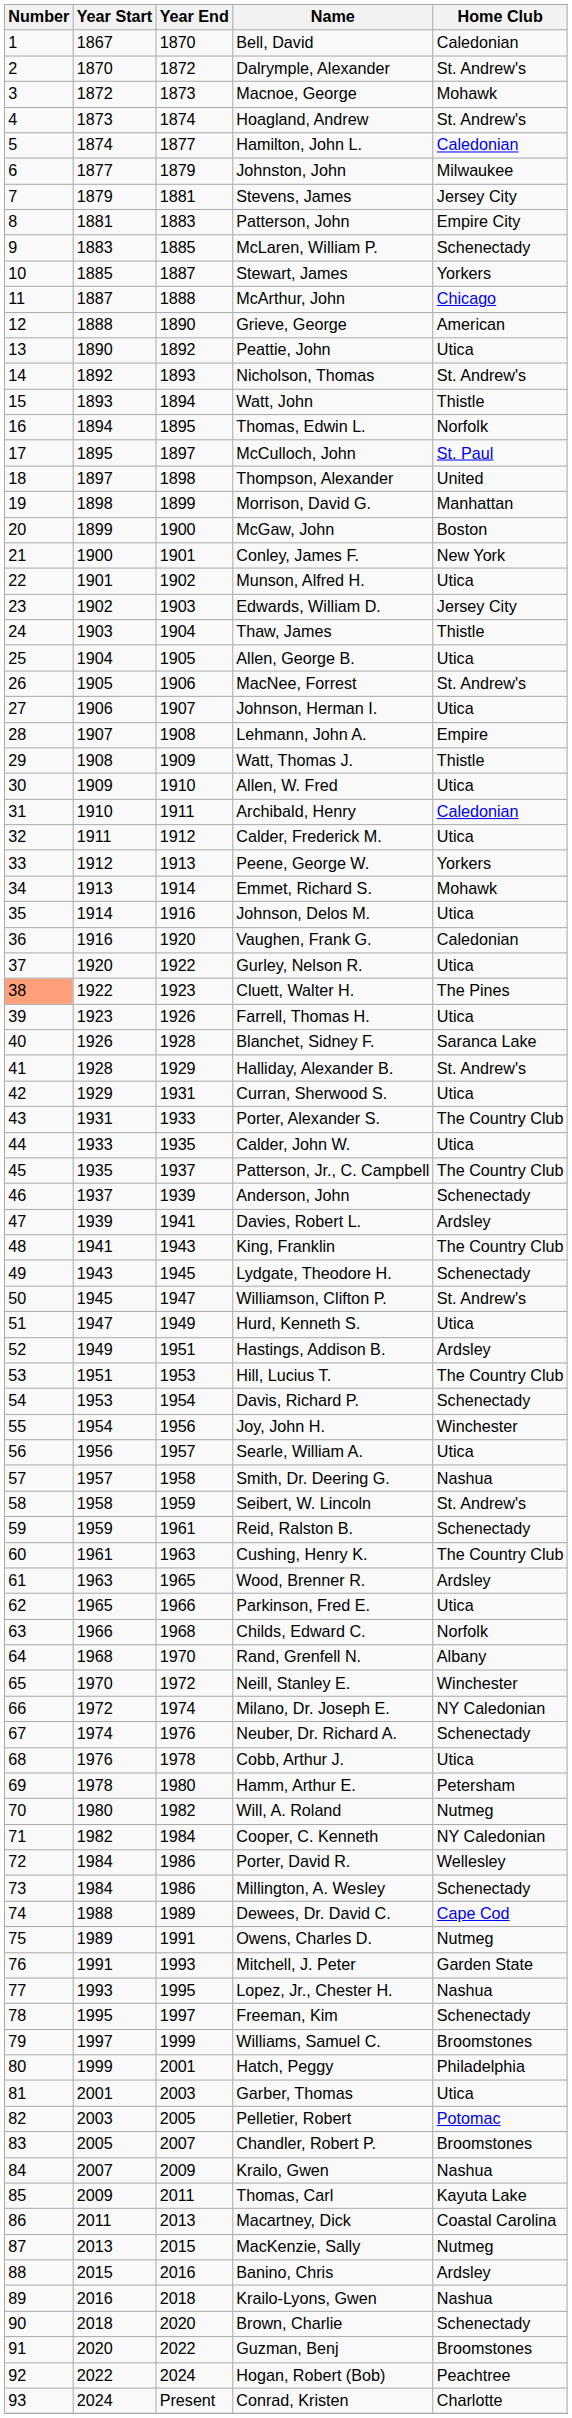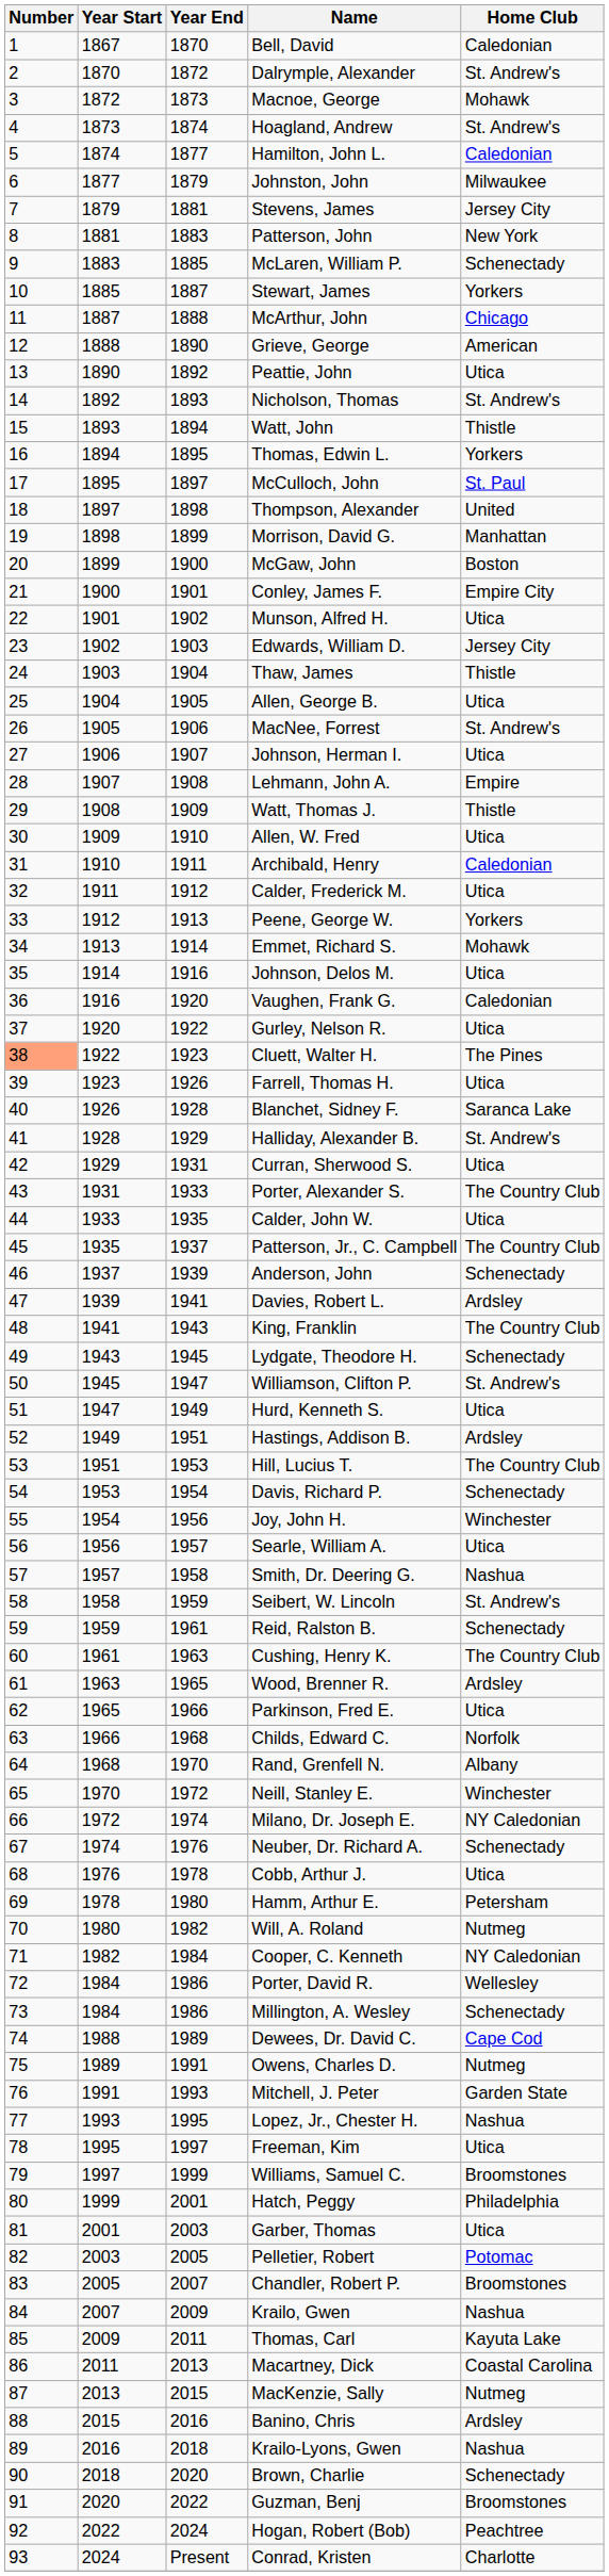 <table class="wikitable sortable collapsible collapsed">
 <tr>
 <th scope="col">Number</th>
 <th scope="col">Year Start</th>
 <th scope="col">Year End</th>
 <th scope="col">Name</th>
 <th scope="col">Home Club</th>
 </tr>
 <tr>
 <td>1</td>
 <td>1867</td>
 <td>1870</td>
 <td>Bell, David</td>
 <td>Caledonian</td>
 </tr>
 <tr>
 <td>2</td>
 <td>1870</td>
 <td>1872</td>
 <td>Dalrymple, Alexander</td>
 <td>St. Andrew's</td>
 </tr>
 <tr>
 <td>3</td>
 <td>1872</td>
 <td>1873</td>
 <td>Macnoe, George</td>
 <td>Mohawk</td>
 </tr>
 <tr>
 <td>4</td>
 <td>1873</td>
 <td>1874</td>
 <td>Hoagland, Andrew</td>
 <td>St. Andrew's</td>
 </tr>
 <tr>
 <td>5</td>
 <td>1874</td>
 <td>1877</td>
 <td>Hamilton, John L.</td>
 <td><a href='#'>Caledonian</a></td>
 </tr>
 <tr>
 <td>6</td>
 <td>1877</td>
 <td>1879</td>
 <td>Johnston, John</td>
 <td>Milwaukee</td>
 </tr>
 <tr>
 <td>7</td>
 <td>1879</td>
 <td>1881</td>
 <td>Stevens, James</td>
 <td>Jersey City</td>
 </tr>
 <tr>
 <td>8</td>
 <td>1881</td>
 <td>1883</td>
 <td>Patterson, John</td>
-<td>Empire City</td>
+<td>New York</td>
 </tr>
 <tr>
 <td>9</td>
 <td>1883</td>
 <td>1885</td>
 <td>McLaren, William P.</td>
 <td>Schenectady</td>
 </tr>
 <tr>
 <td>10</td>
 <td>1885</td>
 <td>1887</td>
 <td>Stewart, James</td>
 <td>Yorkers</td>
 </tr>
 <tr>
 <td>11</td>
 <td>1887</td>
 <td>1888</td>
 <td>McArthur, John</td>
 <td><a href='#'>Chicago</a></td>
 </tr>
 <tr>
 <td>12</td>
 <td>1888</td>
 <td>1890</td>
 <td>Grieve, George</td>
 <td>American</td>
 </tr>
 <tr>
 <td>13</td>
 <td>1890</td>
 <td>1892</td>
 <td>Peattie, John</td>
 <td>Utica</td>
 </tr>
 <tr>
 <td>14</td>
 <td>1892</td>
 <td>1893</td>
 <td>Nicholson, Thomas</td>
 <td>St. Andrew's</td>
 </tr>
 <tr>
 <td>15</td>
 <td>1893</td>
 <td>1894</td>
 <td>Watt, John</td>
 <td>Thistle</td>
 </tr>
 <tr>
 <td>16</td>
 <td>1894</td>
 <td>1895</td>
 <td>Thomas, Edwin L.</td>
-<td>Norfolk</td>
+<td>Yorkers</td>
 </tr>
 <tr>
 <td>17</td>
 <td>1895</td>
 <td>1897</td>
 <td>McCulloch, John</td>
 <td><a href='#'>St. Paul</a></td>
 </tr>
 <tr>
 <td>18</td>
 <td>1897</td>
 <td>1898</td>
 <td>Thompson, Alexander</td>
 <td>United</td>
 </tr>
 <tr>
 <td>19</td>
 <td>1898</td>
 <td>1899</td>
 <td>Morrison, David G.</td>
 <td>Manhattan</td>
 </tr>
 <tr>
 <td>20</td>
 <td>1899</td>
 <td>1900</td>
 <td>McGaw, John</td>
 <td>Boston</td>
 </tr>
 <tr>
 <td>21</td>
 <td>1900</td>
 <td>1901</td>
 <td>Conley, James F.</td>
-<td>New York</td>
+<td>Empire City</td>
 </tr>
 <tr>
 <td>22</td>
 <td>1901</td>
 <td>1902</td>
 <td>Munson, Alfred H.</td>
 <td>Utica</td>
 </tr>
 <tr>
 <td>23</td>
 <td>1902</td>
 <td>1903</td>
 <td>Edwards, William D.</td>
 <td>Jersey City</td>
 </tr>
 <tr>
 <td>24</td>
 <td>1903</td>
 <td>1904</td>
 <td>Thaw, James</td>
 <td>Thistle</td>
 </tr>
 <tr>
 <td>25</td>
 <td>1904</td>
 <td>1905</td>
 <td>Allen, George B.</td>
 <td>Utica</td>
 </tr>
 <tr>
 <td>26</td>
 <td>1905</td>
 <td>1906</td>
 <td>MacNee, Forrest</td>
 <td>St. Andrew's</td>
 </tr>
 <tr>
 <td>27</td>
 <td>1906</td>
 <td>1907</td>
 <td>Johnson, Herman I.</td>
 <td>Utica</td>
 </tr>
 <tr>
 <td>28</td>
 <td>1907</td>
 <td>1908</td>
 <td>Lehmann, John A.</td>
 <td>Empire</td>
 </tr>
 <tr>
 <td>29</td>
 <td>1908</td>
 <td>1909</td>
 <td>Watt, Thomas J.</td>
 <td>Thistle</td>
 </tr>
 <tr>
 <td>30</td>
 <td>1909</td>
 <td>1910</td>
 <td>Allen, W. Fred</td>
 <td>Utica</td>
 </tr>
 <tr>
 <td>31</td>
 <td>1910</td>
 <td>1911</td>
 <td>Archibald, Henry</td>
 <td><a href='#'>Caledonian</a></td>
 </tr>
 <tr>
 <td>32</td>
 <td>1911</td>
 <td>1912</td>
 <td>Calder, Frederick M.</td>
 <td>Utica</td>
 </tr>
 <tr>
 <td>33</td>
 <td>1912</td>
 <td>1913</td>
 <td>Peene, George W.</td>
 <td>Yorkers</td>
 </tr>
 <tr>
 <td>34</td>
 <td>1913</td>
 <td>1914</td>
 <td>Emmet, Richard S.</td>
 <td>Mohawk</td>
 </tr>
 <tr>
 <td>35</td>
 <td>1914</td>
 <td>1916</td>
 <td>Johnson, Delos M.</td>
 <td>Utica</td>
 </tr>
 <tr>
 <td>36</td>
 <td>1916</td>
 <td>1920</td>
 <td>Vaughen, Frank G.</td>
 <td>Caledonian</td>
 </tr>
 <tr>
 <td>37</td>
 <td>1920</td>
 <td>1922</td>
 <td>Gurley, Nelson R.</td>
 <td>Utica</td>
 </tr>
 <tr>
 <td style="background: lightsalmon;">38</td>
 <td>1922</td>
 <td>1923</td>
 <td>Cluett, Walter H.</td>
 <td>The Pines</td>
 </tr>
 <tr>
 <td>39</td>
 <td>1923</td>
 <td>1926</td>
 <td>Farrell, Thomas H.</td>
 <td>Utica</td>
 </tr>
 <tr>
 <td>40</td>
 <td>1926</td>
 <td>1928</td>
 <td>Blanchet, Sidney F.</td>
 <td>Saranca Lake</td>
 </tr>
 <tr>
 <td>41</td>
 <td>1928</td>
 <td>1929</td>
 <td>Halliday, Alexander B.</td>
 <td>St. Andrew's</td>
 </tr>
 <tr>
 <td>42</td>
 <td>1929</td>
 <td>1931</td>
 <td>Curran, Sherwood S.</td>
 <td>Utica</td>
 </tr>
 <tr>
 <td>43</td>
 <td>1931</td>
 <td>1933</td>
 <td>Porter, Alexander S.</td>
 <td>The Country Club</td>
 </tr>
 <tr>
 <td>44</td>
 <td>1933</td>
 <td>1935</td>
 <td>Calder, John W.</td>
 <td>Utica</td>
 </tr>
 <tr>
 <td>45</td>
 <td>1935</td>
 <td>1937</td>
 <td>Patterson, Jr., C. Campbell</td>
 <td>The Country Club</td>
 </tr>
 <tr>
 <td>46</td>
 <td>1937</td>
 <td>1939</td>
 <td>Anderson, John</td>
 <td>Schenectady</td>
 </tr>
 <tr>
 <td>47</td>
 <td>1939</td>
 <td>1941</td>
 <td>Davies, Robert L.</td>
 <td>Ardsley</td>
 </tr>
 <tr>
 <td>48</td>
 <td>1941</td>
 <td>1943</td>
 <td>King, Franklin</td>
 <td>The Country Club</td>
 </tr>
 <tr>
 <td>49</td>
 <td>1943</td>
 <td>1945</td>
 <td>Lydgate, Theodore H.</td>
 <td>Schenectady</td>
 </tr>
 <tr>
 <td>50</td>
 <td>1945</td>
 <td>1947</td>
 <td>Williamson, Clifton P.</td>
 <td>St. Andrew's</td>
 </tr>
 <tr>
 <td>51</td>
 <td>1947</td>
 <td>1949</td>
 <td>Hurd, Kenneth S.</td>
 <td>Utica</td>
 </tr>
 <tr>
 <td>52</td>
 <td>1949</td>
 <td>1951</td>
 <td>Hastings, Addison B.</td>
 <td>Ardsley</td>
 </tr>
 <tr>
 <td>53</td>
 <td>1951</td>
 <td>1953</td>
 <td>Hill, Lucius T.</td>
 <td>The Country Club</td>
 </tr>
 <tr>
 <td>54</td>
 <td>1953</td>
 <td>1954</td>
 <td>Davis, Richard P.</td>
 <td>Schenectady</td>
 </tr>
 <tr>
 <td>55</td>
 <td>1954</td>
 <td>1956</td>
 <td>Joy, John H.</td>
 <td>Winchester</td>
 </tr>
 <tr>
 <td>56</td>
 <td>1956</td>
 <td>1957</td>
 <td>Searle, William A.</td>
 <td>Utica</td>
 </tr>
 <tr>
 <td>57</td>
 <td>1957</td>
 <td>1958</td>
 <td>Smith, Dr. Deering G.</td>
 <td>Nashua</td>
 </tr>
 <tr>
 <td>58</td>
 <td>1958</td>
 <td>1959</td>
 <td>Seibert, W. Lincoln</td>
 <td>St. Andrew's</td>
 </tr>
 <tr>
 <td>59</td>
 <td>1959</td>
 <td>1961</td>
 <td>Reid, Ralston B.</td>
 <td>Schenectady</td>
 </tr>
 <tr>
 <td>60</td>
 <td>1961</td>
 <td>1963</td>
 <td>Cushing, Henry K.</td>
 <td>The Country Club</td>
 </tr>
 <tr>
 <td>61</td>
 <td>1963</td>
 <td>1965</td>
 <td>Wood, Brenner R.</td>
 <td>Ardsley</td>
 </tr>
 <tr>
 <td>62</td>
 <td>1965</td>
 <td>1966</td>
 <td>Parkinson, Fred E.</td>
 <td>Utica</td>
 </tr>
 <tr>
 <td>63</td>
 <td>1966</td>
 <td>1968</td>
 <td>Childs, Edward C.</td>
 <td>Norfolk</td>
 </tr>
 <tr>
 <td>64</td>
 <td>1968</td>
 <td>1970</td>
 <td>Rand, Grenfell N.</td>
 <td>Albany</td>
 </tr>
 <tr>
 <td>65</td>
 <td>1970</td>
 <td>1972</td>
 <td>Neill, Stanley E.</td>
 <td>Winchester</td>
 </tr>
 <tr>
 <td>66</td>
 <td>1972</td>
 <td>1974</td>
 <td>Milano, Dr. Joseph E.</td>
 <td>NY Caledonian</td>
 </tr>
 <tr>
 <td>67</td>
 <td>1974</td>
 <td>1976</td>
 <td>Neuber, Dr. Richard A.</td>
 <td>Schenectady</td>
 </tr>
 <tr>
 <td>68</td>
 <td>1976</td>
 <td>1978</td>
 <td>Cobb, Arthur J.</td>
 <td>Utica</td>
 </tr>
 <tr>
 <td>69</td>
 <td>1978</td>
 <td>1980</td>
 <td>Hamm, Arthur E.</td>
 <td>Petersham</td>
 </tr>
 <tr>
 <td>70</td>
 <td>1980</td>
 <td>1982</td>
 <td>Will, A. Roland</td>
 <td>Nutmeg</td>
 </tr>
 <tr>
 <td>71</td>
 <td>1982</td>
 <td>1984</td>
 <td>Cooper, C. Kenneth</td>
 <td>NY Caledonian</td>
 </tr>
 <tr>
 <td>72</td>
 <td>1984</td>
 <td>1986</td>
 <td>Porter, David R.</td>
 <td>Wellesley</td>
 </tr>
 <tr>
 <td>73</td>
 <td>1984</td>
 <td>1986</td>
 <td>Millington, A. Wesley</td>
 <td>Schenectady</td>
 </tr>
 <tr>
 <td>74</td>
 <td>1988</td>
 <td>1989</td>
 <td>Dewees, Dr. David C.</td>
 <td><a href='#'>Cape Cod</a></td>
 </tr>
 <tr>
 <td>75</td>
 <td>1989</td>
 <td>1991</td>
 <td>Owens, Charles D.</td>
 <td>Nutmeg</td>
 </tr>
 <tr>
 <td>76</td>
 <td>1991</td>
 <td>1993</td>
 <td>Mitchell, J. Peter</td>
 <td>Garden State</td>
 </tr>
 <tr>
 <td>77</td>
 <td>1993</td>
 <td>1995</td>
 <td>Lopez, Jr., Chester H.</td>
 <td>Nashua</td>
 </tr>
 <tr>
 <td>78</td>
 <td>1995</td>
 <td>1997</td>
 <td>Freeman, Kim</td>
-<td>Schenectady</td>
+<td>Utica</td>
 </tr>
 <tr>
 <td>79</td>
 <td>1997</td>
 <td>1999</td>
 <td>Williams, Samuel C.</td>
 <td>Broomstones</td>
 </tr>
 <tr>
 <td>80</td>
 <td>1999</td>
 <td>2001</td>
 <td>Hatch, Peggy</td>
 <td>Philadelphia</td>
 </tr>
 <tr>
 <td>81</td>
 <td>2001</td>
 <td>2003</td>
 <td>Garber, Thomas</td>
 <td>Utica</td>
 </tr>
 <tr>
 <td>82</td>
 <td>2003</td>
 <td>2005</td>
 <td>Pelletier, Robert</td>
 <td><a href='#'>Potomac</a></td>
 </tr>
 <tr>
 <td>83</td>
 <td>2005</td>
 <td>2007</td>
 <td>Chandler, Robert P.</td>
 <td>Broomstones</td>
 </tr>
 <tr>
 <td>84</td>
 <td>2007</td>
 <td>2009</td>
 <td>Krailo, Gwen</td>
 <td>Nashua</td>
 </tr>
 <tr>
 <td>85</td>
 <td>2009</td>
 <td>2011</td>
 <td>Thomas, Carl</td>
 <td>Kayuta Lake</td>
 </tr>
 <tr>
 <td>86</td>
 <td>2011</td>
 <td>2013</td>
 <td>Macartney, Dick</td>
 <td>Coastal Carolina</td>
 </tr>
 <tr>
 <td>87</td>
 <td>2013</td>
 <td>2015</td>
 <td>MacKenzie, Sally</td>
 <td>Nutmeg</td>
 </tr>
 <tr>
 <td>88</td>
 <td>2015</td>
 <td>2016</td>
 <td>Banino, Chris</td>
 <td>Ardsley</td>
 </tr>
 <tr>
 <td>89</td>
 <td>2016</td>
 <td>2018</td>
 <td>Krailo-Lyons, Gwen</td>
 <td>Nashua</td>
 </tr>
 <tr>
 <td>90</td>
 <td>2018</td>
 <td>2020</td>
 <td>Brown, Charlie</td>
 <td>Schenectady</td>
 </tr>
 <tr>
 <td>91</td>
 <td>2020</td>
 <td>2022</td>
 <td>Guzman, Benj</td>
 <td>Broomstones</td>
 </tr>
 <tr>
 <td>92</td>
 <td>2022</td>
 <td>2024</td>
 <td>Hogan, Robert (Bob)</td>
 <td>Peachtree</td>
 </tr>
 <tr>
 <td>93</td>
 <td>2024</td>
 <td>Present</td>
 <td>Conrad, Kristen</td>
 <td>Charlotte</td>
 </tr>
 <tr>
 </tr>
 </table>
